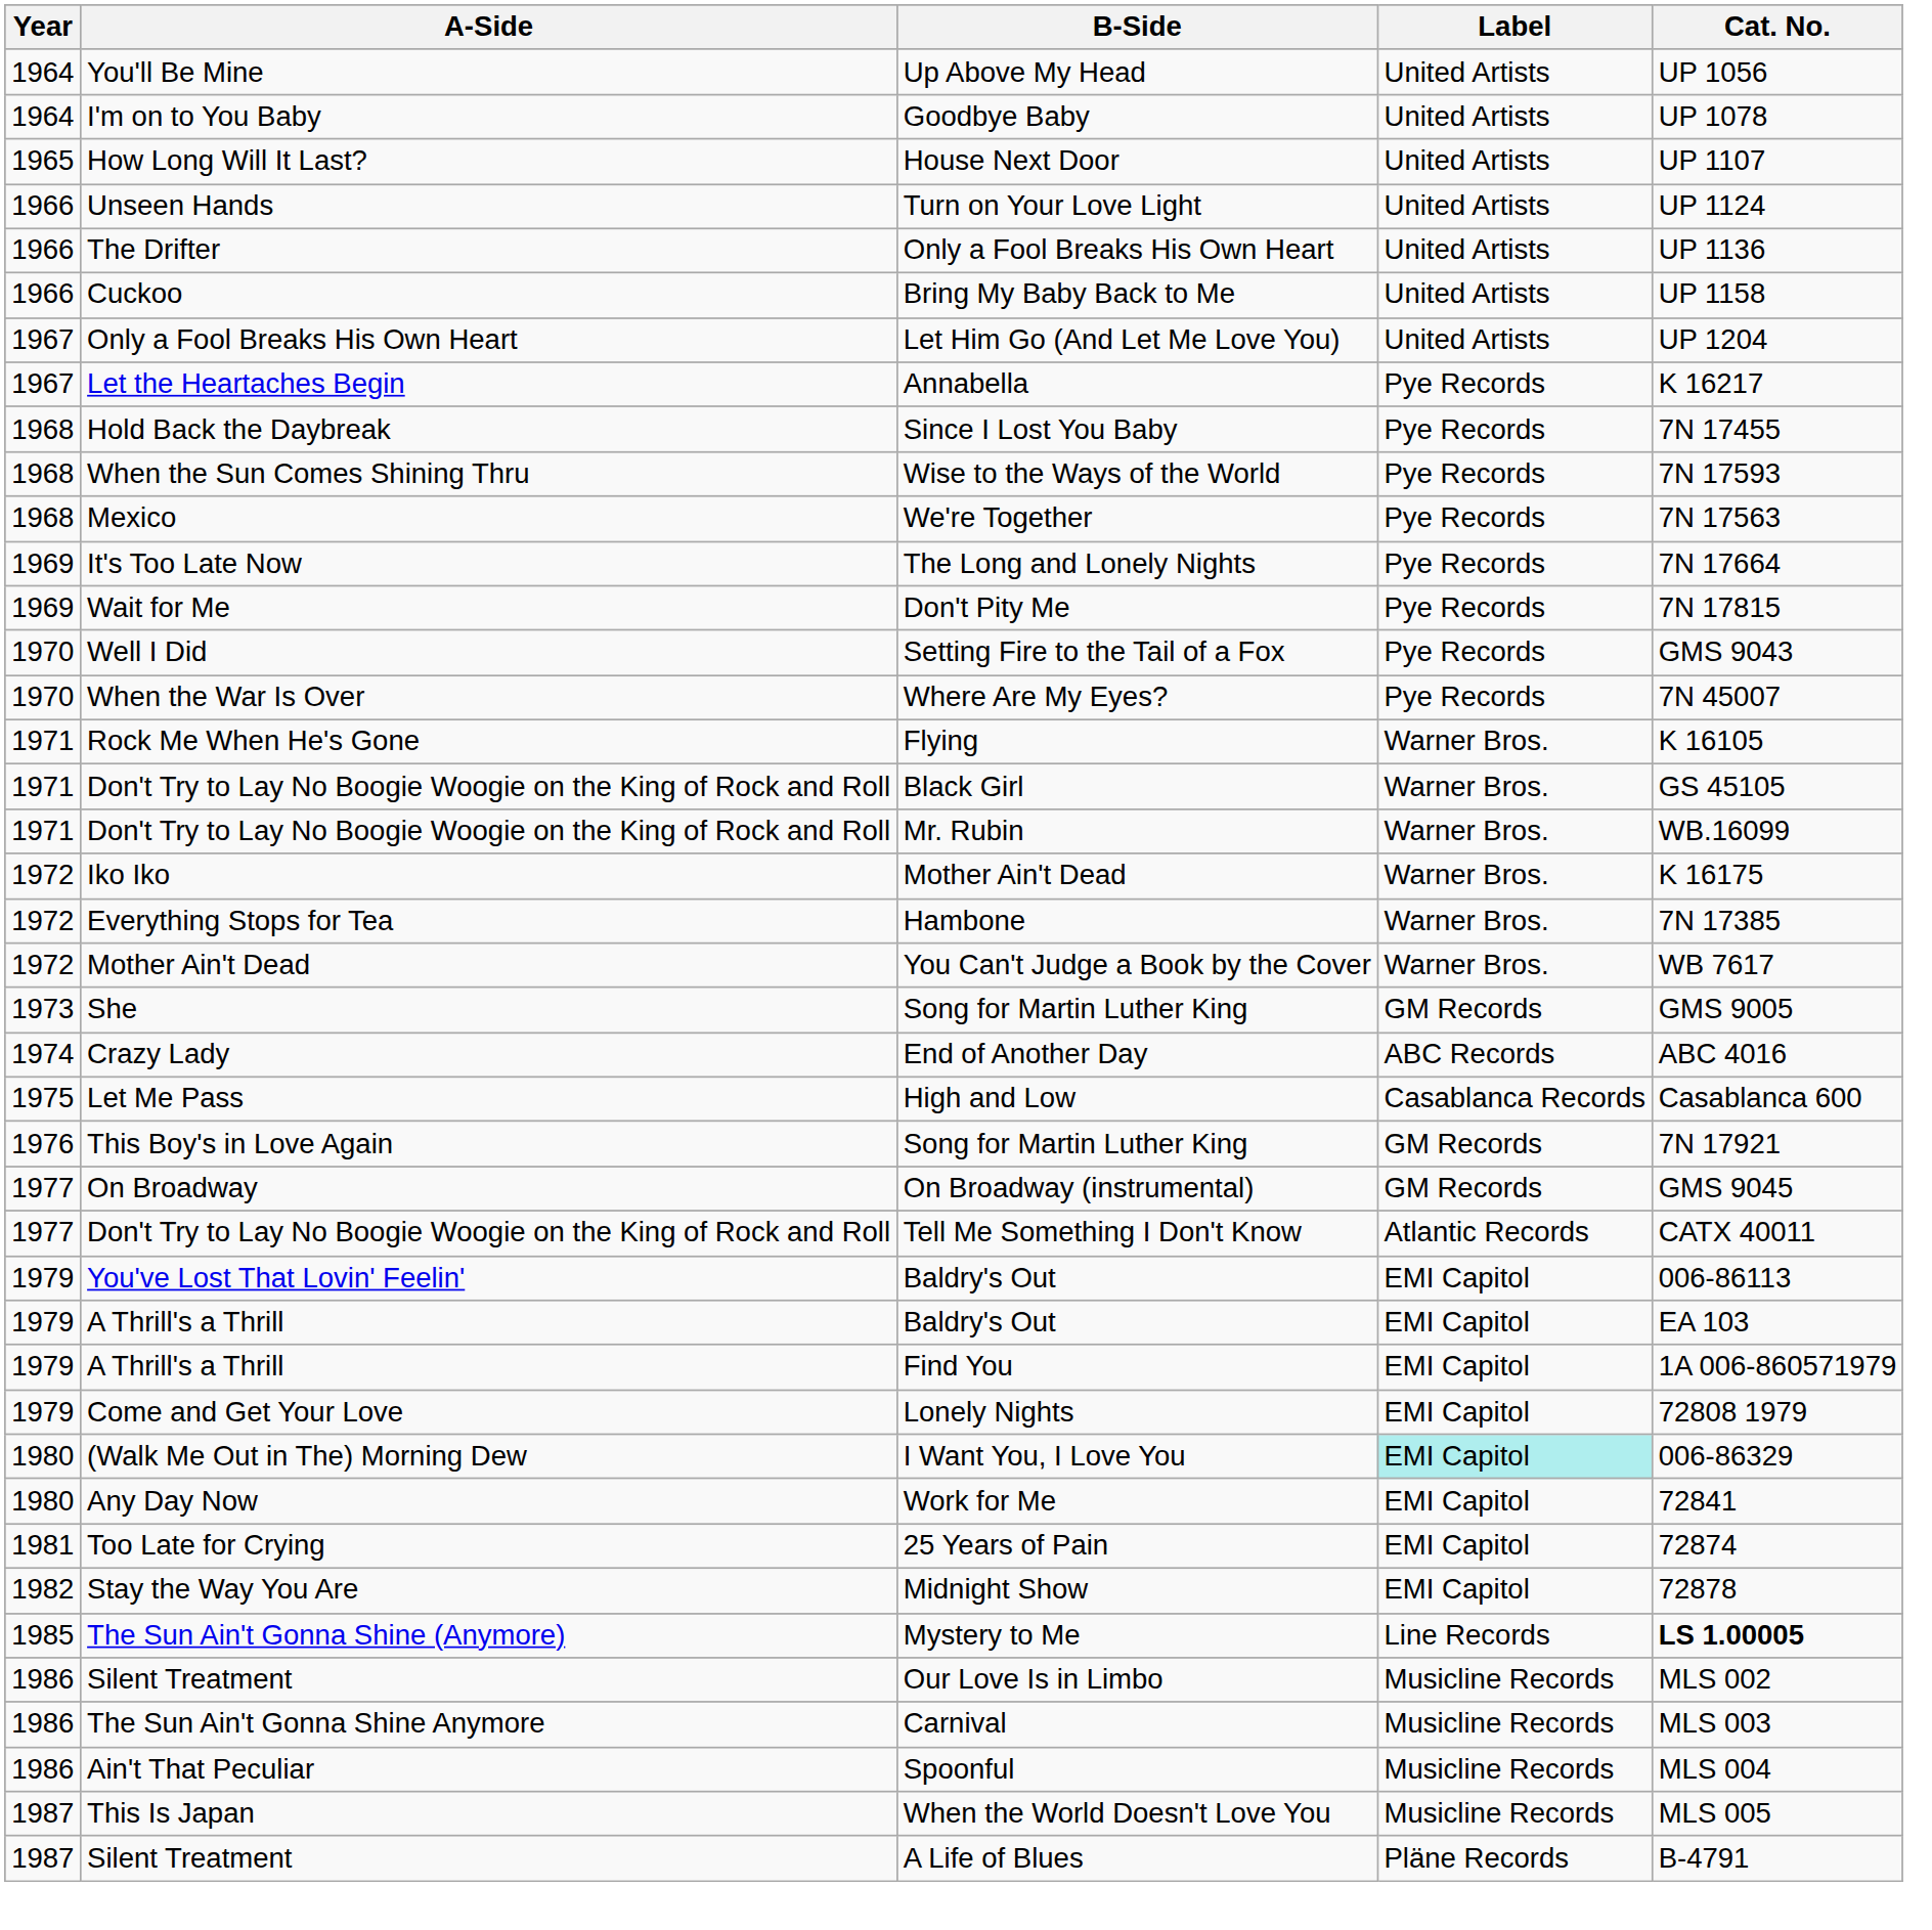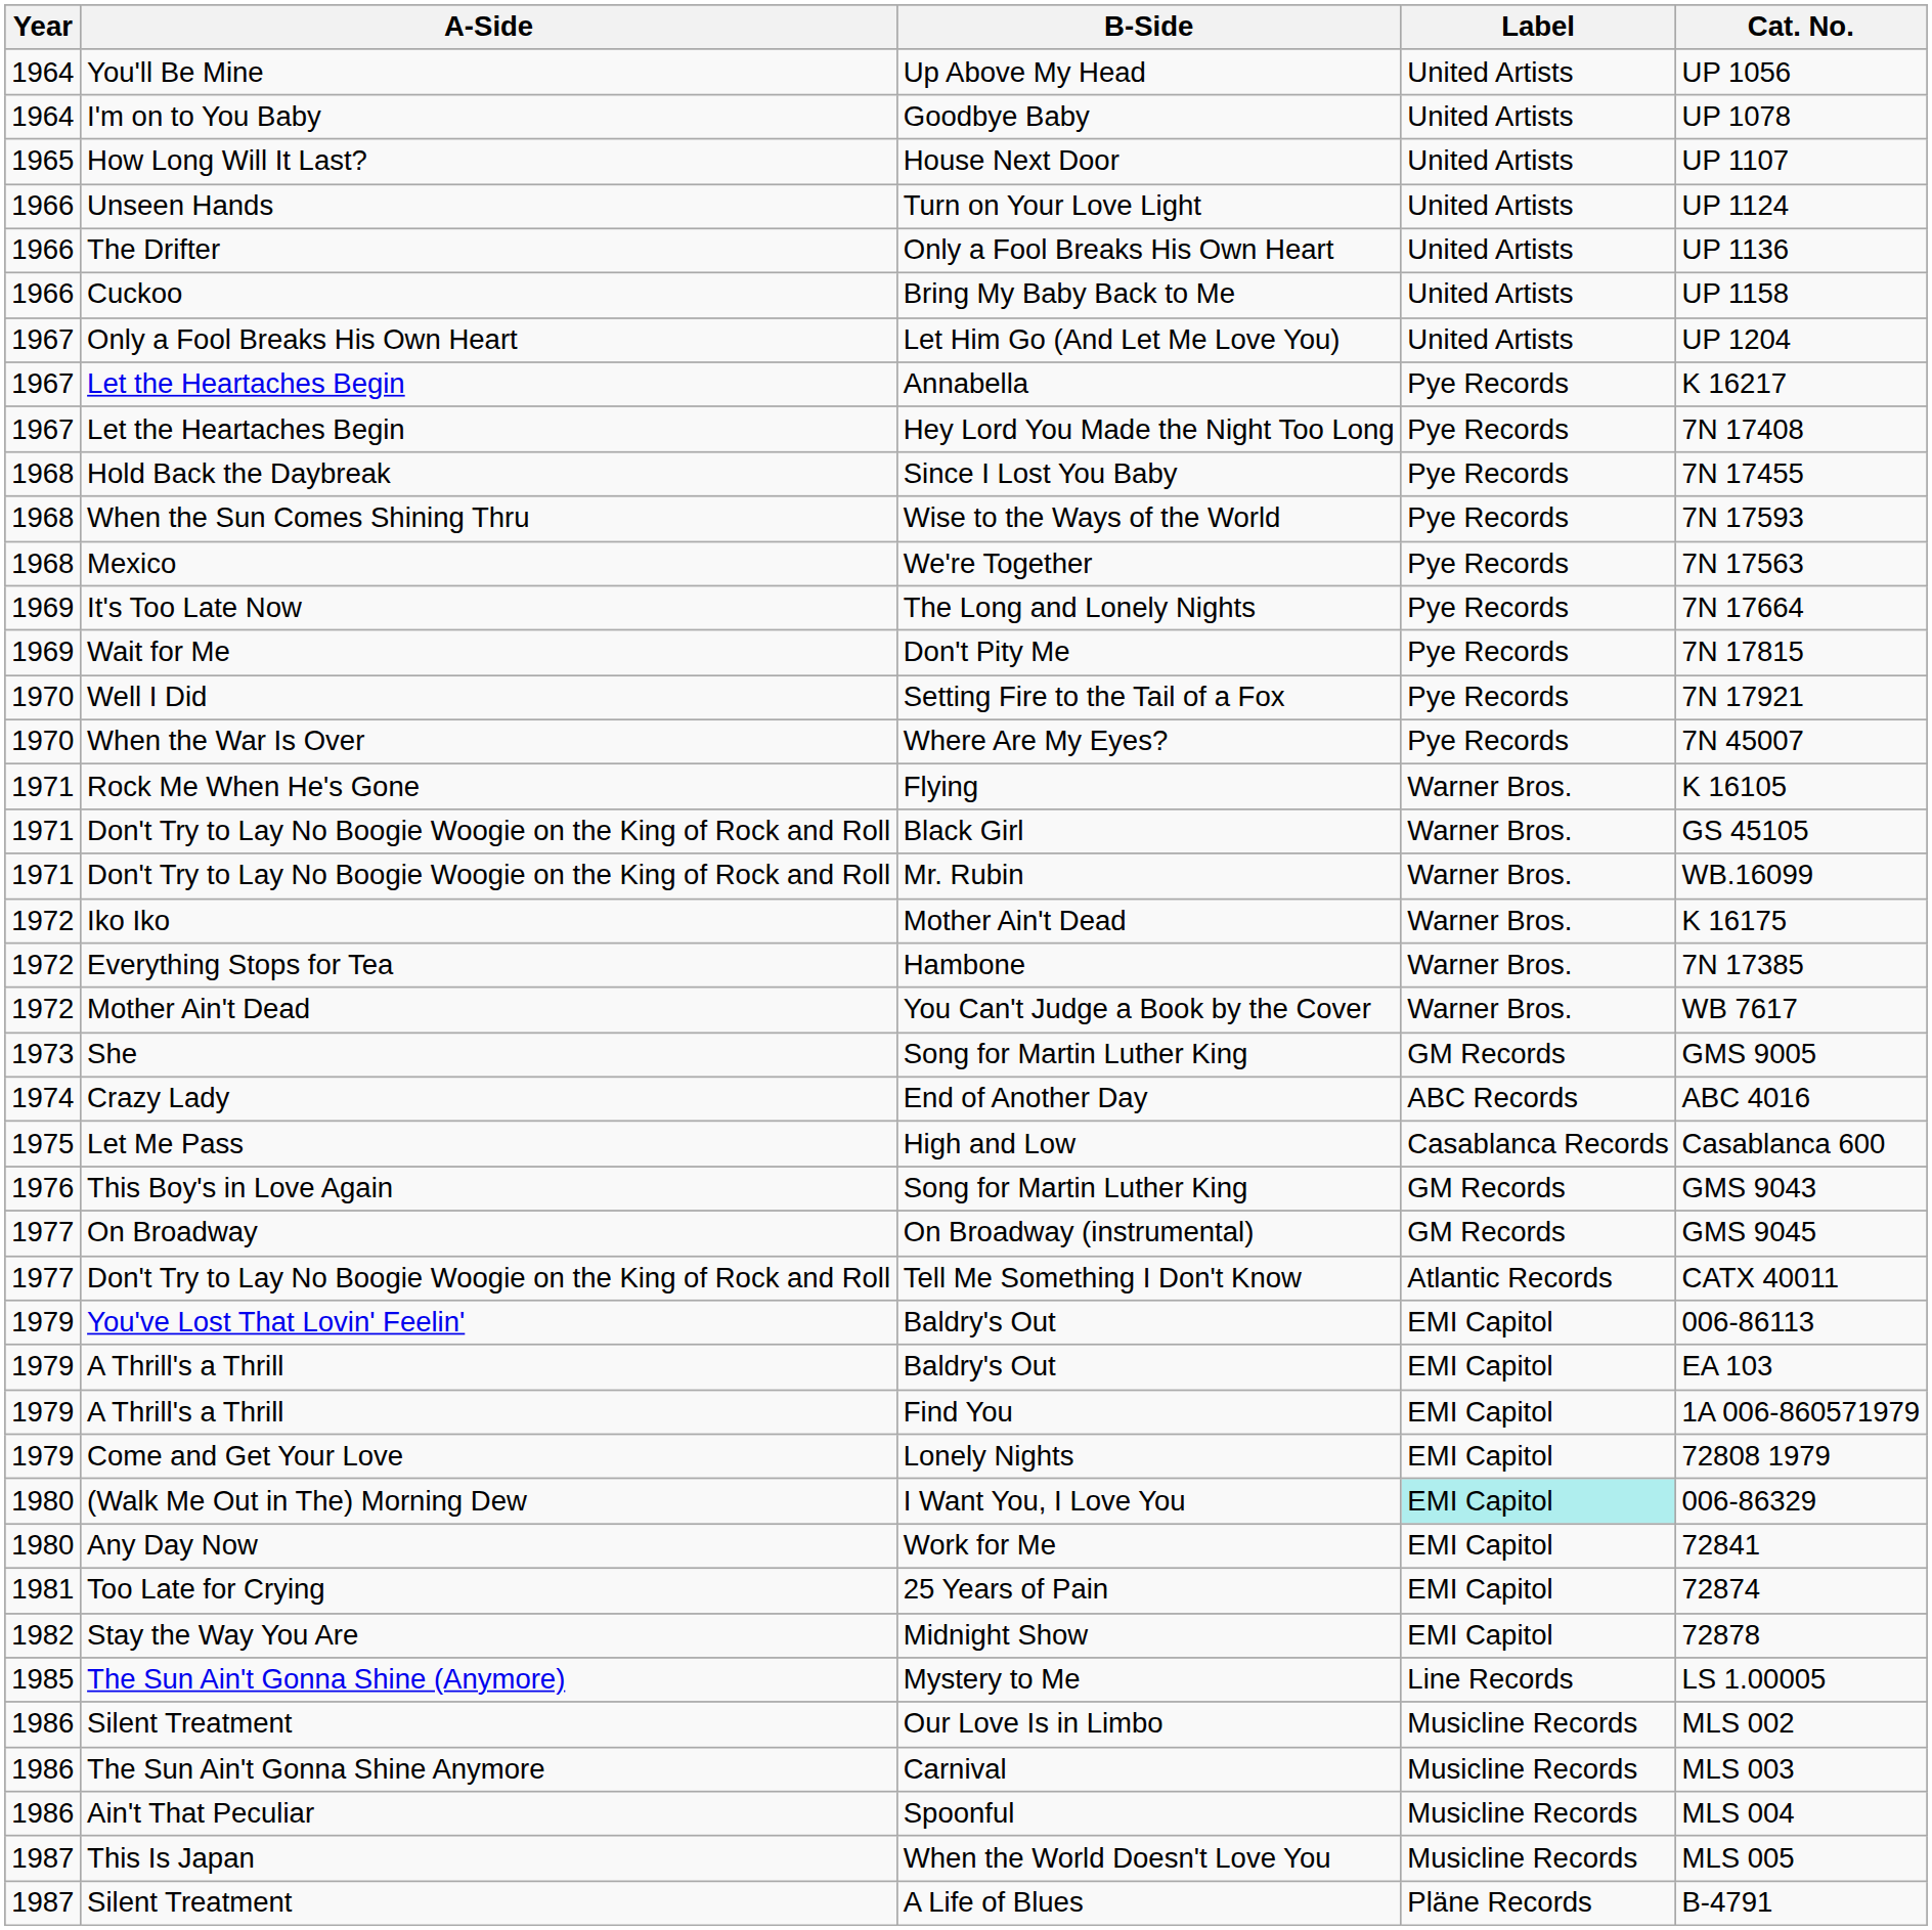 <table class="wikitable">
 <tr>
 <th>Year</th>
 <th>A-Side</th>
 <th>B-Side</th>
 <th>Label</th>
 <th>Cat. No.</th>
 </tr>
 <tr>
 <td>1964</td>
 <td>You'll Be Mine</td>
 <td>Up Above My Head</td>
 <td>United Artists</td>
 <td>UP 1056</td>
 </tr>
 <tr>
 <td>1964</td>
 <td>I'm on to You Baby</td>
 <td>Goodbye Baby</td>
 <td>United Artists</td>
 <td>UP 1078</td>
 </tr>
 <tr>
 <td>1965</td>
 <td>How Long Will It Last?</td>
 <td>House Next Door</td>
 <td>United Artists</td>
 <td>UP 1107</td>
 </tr>
 <tr>
 <td>1966</td>
 <td>Unseen Hands</td>
 <td>Turn on Your Love Light</td>
 <td>United Artists</td>
 <td>UP 1124</td>
 </tr>
 <tr>
 <td>1966</td>
 <td>The Drifter</td>
 <td>Only a Fool Breaks His Own Heart</td>
 <td>United Artists</td>
 <td>UP 1136</td>
 </tr>
 <tr>
 <td>1966</td>
 <td>Cuckoo</td>
 <td>Bring My Baby Back to Me</td>
 <td>United Artists</td>
 <td>UP 1158</td>
 </tr>
 <tr>
 <td>1967</td>
 <td>Only a Fool Breaks His Own Heart</td>
 <td>Let Him Go (And Let Me Love You)</td>
 <td>United Artists</td>
 <td>UP 1204</td>
 </tr>
 <tr>
 <td>1967</td>
 <td><a href='#'>Let the Heartaches Begin</a></td>
 <td>Annabella</td>
 <td>Pye Records</td>
 <td>K 16217</td>
 </tr>
 <tr>
+<td>1967</td>
+<td>Let the Heartaches Begin</td>
+<td>Hey Lord You Made the Night Too Long</td>
+<td>Pye Records</td>
+<td>7N 17408</td>
+</tr>
+<tr>
 <td>1968</td>
 <td>Hold Back the Daybreak</td>
 <td>Since I Lost You Baby</td>
 <td>Pye Records</td>
 <td>7N 17455</td>
 </tr>
 <tr>
 <td>1968</td>
 <td>When the Sun Comes Shining Thru</td>
 <td>Wise to the Ways of the World</td>
 <td>Pye Records</td>
 <td>7N 17593</td>
 </tr>
 <tr>
 <td>1968</td>
 <td>Mexico</td>
 <td>We're Together</td>
 <td>Pye Records</td>
 <td>7N 17563</td>
 </tr>
 <tr>
 <td>1969</td>
 <td>It's Too Late Now</td>
 <td>The Long and Lonely Nights</td>
 <td>Pye Records</td>
 <td>7N 17664</td>
 </tr>
 <tr>
 <td>1969</td>
 <td>Wait for Me</td>
 <td>Don't Pity Me</td>
 <td>Pye Records</td>
 <td>7N 17815</td>
 </tr>
 <tr>
 <td>1970</td>
 <td>Well I Did</td>
 <td>Setting Fire to the Tail of a Fox</td>
 <td>Pye Records</td>
-<td>GMS 9043</td>
+<td>7N 17921</td>
 </tr>
 <tr>
 <td>1970</td>
 <td>When the War Is Over</td>
 <td>Where Are My Eyes?</td>
 <td>Pye Records</td>
 <td>7N 45007</td>
 </tr>
 <tr>
 <td>1971</td>
 <td>Rock Me When He's Gone</td>
 <td>Flying</td>
 <td>Warner Bros.</td>
 <td>K 16105</td>
 </tr>
 <tr>
 <td>1971</td>
 <td>Don't Try to Lay No Boogie Woogie on the King of Rock and Roll</td>
 <td>Black Girl</td>
 <td>Warner Bros.</td>
 <td>GS 45105</td>
 </tr>
 <tr>
 <td>1971</td>
 <td>Don't Try to Lay No Boogie Woogie on the King of Rock and Roll</td>
 <td>Mr. Rubin</td>
 <td>Warner Bros.</td>
 <td>WB.16099</td>
 </tr>
 <tr>
 <td>1972</td>
 <td>Iko Iko</td>
 <td>Mother Ain't Dead</td>
 <td>Warner Bros.</td>
 <td>K 16175</td>
 </tr>
 <tr>
 <td>1972</td>
 <td>Everything Stops for Tea</td>
 <td>Hambone</td>
 <td>Warner Bros.</td>
 <td>7N 17385</td>
 </tr>
 <tr>
 <td>1972</td>
 <td>Mother Ain't Dead</td>
 <td>You Can't Judge a Book by the Cover</td>
 <td>Warner Bros.</td>
 <td>WB 7617</td>
 </tr>
 <tr>
 <td>1973</td>
 <td>She</td>
 <td>Song for Martin Luther King</td>
 <td>GM Records</td>
 <td>GMS 9005</td>
 </tr>
 <tr>
 <td>1974</td>
 <td>Crazy Lady</td>
 <td>End of Another Day</td>
 <td>ABC Records</td>
 <td>ABC 4016</td>
 </tr>
 <tr>
 <td>1975</td>
 <td>Let Me Pass</td>
 <td>High and Low</td>
 <td>Casablanca Records</td>
 <td>Casablanca 600</td>
 </tr>
 <tr>
 <td>1976</td>
 <td>This Boy's in Love Again</td>
 <td>Song for Martin Luther King</td>
 <td>GM Records</td>
-<td>7N 17921</td>
+<td>GMS 9043</td>
 </tr>
 <tr>
 <td>1977</td>
 <td>On Broadway</td>
 <td>On Broadway (instrumental)</td>
 <td>GM Records</td>
 <td>GMS 9045</td>
 </tr>
 <tr>
 <td>1977</td>
 <td>Don't Try to Lay No Boogie Woogie on the King of Rock and Roll</td>
 <td>Tell Me Something I Don't Know</td>
 <td>Atlantic Records</td>
 <td>CATX 40011</td>
 </tr>
 <tr>
 <td>1979</td>
 <td><a href='#'>You've Lost That Lovin' Feelin'</a></td>
 <td>Baldry's Out</td>
 <td>EMI Capitol</td>
 <td>006-86113</td>
 </tr>
 <tr>
 <td>1979</td>
 <td>A Thrill's a Thrill</td>
 <td>Baldry's Out</td>
 <td>EMI Capitol</td>
 <td>EA 103</td>
 </tr>
 <tr>
 <td>1979</td>
 <td>A Thrill's a Thrill</td>
 <td>Find You</td>
 <td>EMI Capitol</td>
 <td>1A 006-860571979</td>
 </tr>
 <tr>
 <td>1979</td>
 <td>Come and Get Your Love</td>
 <td>Lonely Nights</td>
 <td>EMI Capitol</td>
 <td>72808 1979</td>
 </tr>
 <tr>
 <td>1980</td>
 <td>(Walk Me Out in The) Morning Dew</td>
 <td>I Want You, I Love You</td>
 <td style="background: paleturquoise;">EMI Capitol</td>
 <td>006-86329</td>
 </tr>
 <tr>
 <td>1980</td>
 <td>Any Day Now</td>
 <td>Work for Me</td>
 <td>EMI Capitol</td>
 <td>72841</td>
 </tr>
 <tr>
 <td>1981</td>
 <td>Too Late for Crying</td>
 <td>25 Years of Pain</td>
 <td>EMI Capitol</td>
 <td>72874</td>
 </tr>
 <tr>
 <td>1982</td>
 <td>Stay the Way You Are</td>
 <td>Midnight Show</td>
 <td>EMI Capitol</td>
 <td>72878</td>
 </tr>
 <tr>
 <td>1985</td>
 <td><a href='#'>The Sun Ain't Gonna Shine (Anymore)</a></td>
 <td>Mystery to Me</td>
 <td>Line Records</td>
-<td><strong>LS 1.00005</strong></td>
+<td>LS 1.00005</td>
 </tr>
 <tr>
 <td>1986</td>
 <td>Silent Treatment</td>
 <td>Our Love Is in Limbo</td>
 <td>Musicline Records</td>
 <td>MLS 002</td>
 </tr>
 <tr>
 <td>1986</td>
 <td>The Sun Ain't Gonna Shine Anymore</td>
 <td>Carnival</td>
 <td>Musicline Records</td>
 <td>MLS 003</td>
 </tr>
 <tr>
 <td>1986</td>
 <td>Ain't That Peculiar</td>
 <td>Spoonful</td>
 <td>Musicline Records</td>
 <td>MLS 004</td>
 </tr>
 <tr>
 <td>1987</td>
 <td>This Is Japan</td>
 <td>When the World Doesn't Love You</td>
 <td>Musicline Records</td>
 <td>MLS 005</td>
 </tr>
 <tr>
 <td>1987</td>
 <td>Silent Treatment</td>
 <td>A Life of Blues</td>
 <td>Pläne Records</td>
 <td>B-4791</td>
 </tr>
 </table>
